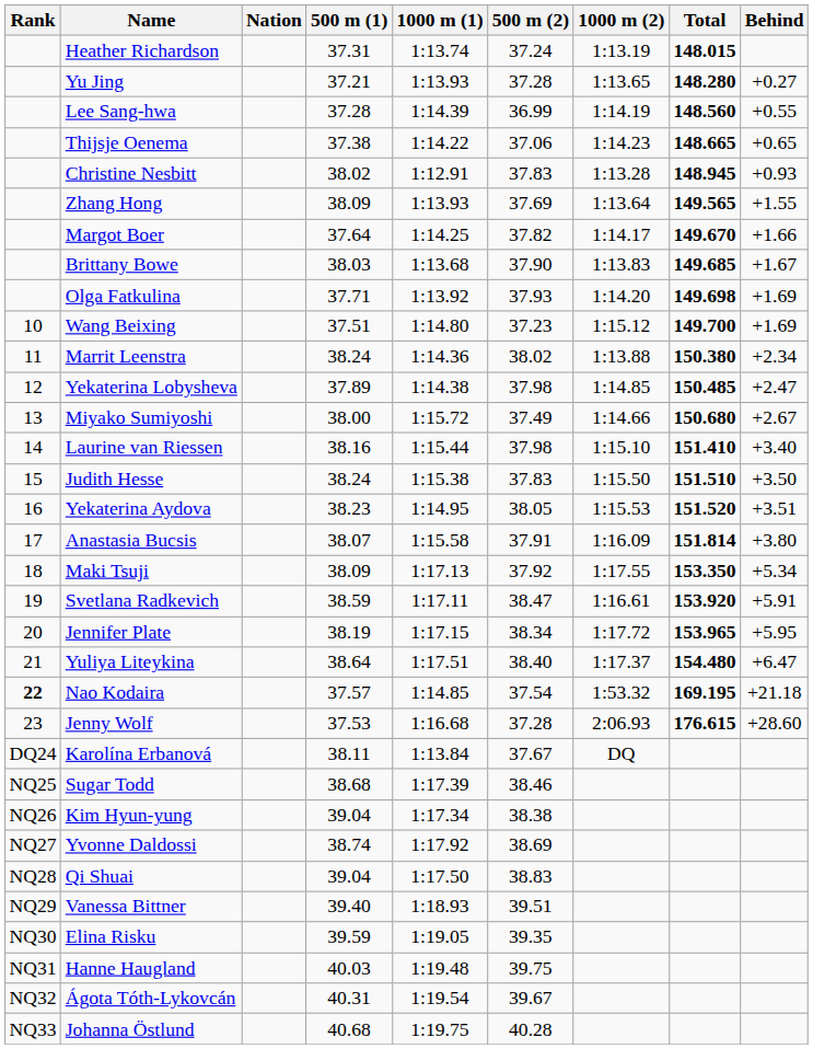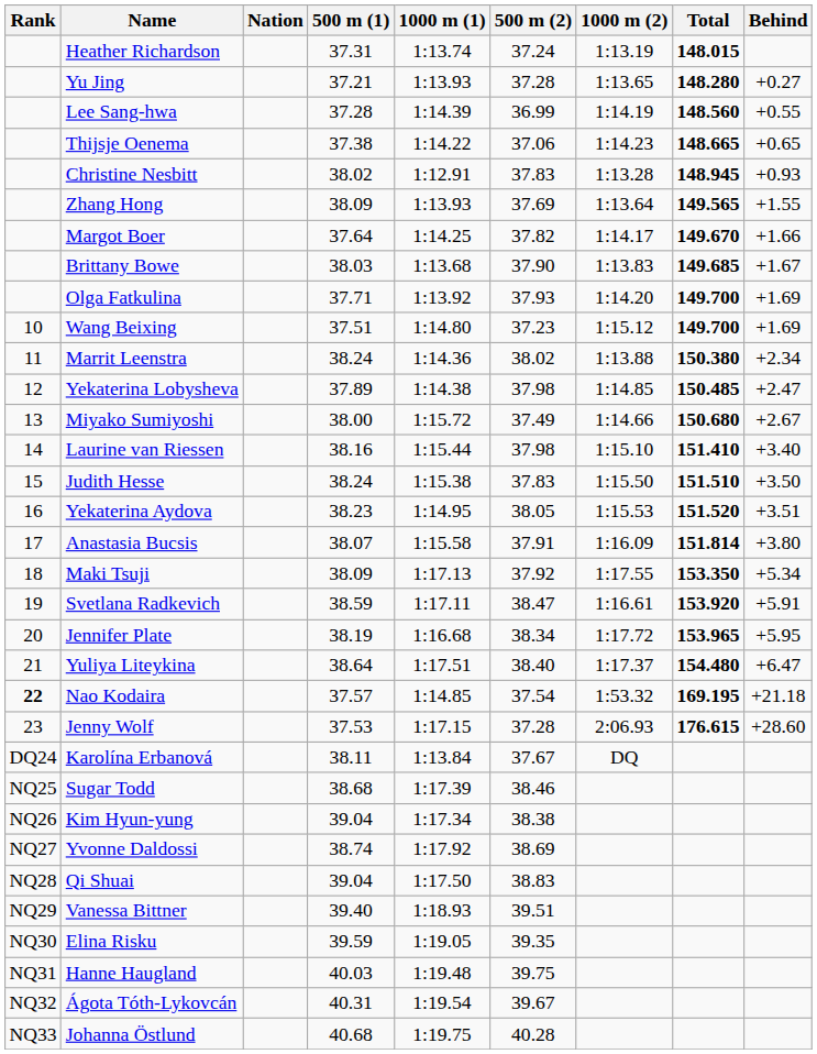 <table class="wikitable sortable" style="text-align:center">
 <tr>
 <th>Rank</th>
 <th>Name</th>
 <th>Nation</th>
 <th>500 m (1)</th>
 <th>1000 m (1)</th>
 <th>500 m (2)</th>
 <th>1000 m (2)</th>
 <th>Total</th>
 <th>Behind</th>
 </tr>
 <tr>
 <td></td>
 <td align=left><a href='#'>Heather Richardson</a></td>
 <td align=left></td>
 <td>37.31</td>
 <td>1:13.74</td>
 <td>37.24</td>
 <td>1:13.19</td>
 <td><strong>148.015</strong></td>
 <td></td>
 </tr>
 <tr>
 <td></td>
 <td align=left><a href='#'>Yu Jing</a></td>
 <td align=left></td>
 <td>37.21</td>
 <td>1:13.93</td>
 <td>37.28</td>
 <td>1:13.65</td>
 <td><strong>148.280</strong></td>
 <td>+0.27</td>
 </tr>
 <tr>
 <td></td>
 <td align=left><a href='#'>Lee Sang-hwa</a></td>
 <td align=left></td>
 <td>37.28</td>
 <td>1:14.39</td>
 <td>36.99</td>
 <td>1:14.19</td>
 <td><strong>148.560</strong></td>
 <td>+0.55</td>
 </tr>
 <tr>
 <td></td>
 <td align=left><a href='#'>Thijsje Oenema</a></td>
 <td align=left></td>
 <td>37.38</td>
 <td>1:14.22</td>
 <td>37.06</td>
 <td>1:14.23</td>
 <td><strong>148.665</strong></td>
 <td>+0.65</td>
 </tr>
 <tr>
 <td></td>
 <td align=left><a href='#'>Christine Nesbitt</a></td>
 <td align=left></td>
 <td>38.02</td>
 <td>1:12.91</td>
 <td>37.83</td>
 <td>1:13.28</td>
 <td><strong>148.945</strong></td>
 <td>+0.93</td>
 </tr>
 <tr>
 <td></td>
 <td align=left><a href='#'>Zhang Hong</a></td>
 <td align=left></td>
 <td>38.09</td>
 <td>1:13.93</td>
 <td>37.69</td>
 <td>1:13.64</td>
 <td><strong>149.565</strong></td>
 <td>+1.55</td>
 </tr>
 <tr>
 <td></td>
 <td align=left><a href='#'>Margot Boer</a></td>
 <td align=left></td>
 <td>37.64</td>
 <td>1:14.25</td>
 <td>37.82</td>
 <td>1:14.17</td>
 <td><strong>149.670</strong></td>
 <td>+1.66</td>
 </tr>
 <tr>
 <td></td>
 <td align=left><a href='#'>Brittany Bowe</a></td>
 <td align=left></td>
 <td>38.03</td>
 <td>1:13.68</td>
 <td>37.90</td>
 <td>1:13.83</td>
 <td><strong>149.685</strong></td>
 <td>+1.67</td>
 </tr>
 <tr>
 <td></td>
 <td align=left><a href='#'>Olga Fatkulina</a></td>
 <td align=left></td>
 <td>37.71</td>
 <td>1:13.92</td>
 <td>37.93</td>
 <td>1:14.20</td>
-<td><strong>149.698</strong></td>
+<td><strong>149.700</strong></td>
 <td>+1.69</td>
 </tr>
 <tr>
 <td>10</td>
 <td align=left><a href='#'>Wang Beixing</a></td>
 <td align=left></td>
 <td>37.51</td>
 <td>1:14.80</td>
 <td>37.23</td>
 <td>1:15.12</td>
 <td><strong>149.700</strong></td>
 <td>+1.69</td>
 </tr>
 <tr>
 <td>11</td>
 <td align=left><a href='#'>Marrit Leenstra</a></td>
 <td align=left></td>
 <td>38.24</td>
 <td>1:14.36</td>
 <td>38.02</td>
 <td>1:13.88</td>
 <td><strong>150.380</strong></td>
 <td>+2.34</td>
 </tr>
 <tr>
 <td>12</td>
 <td align=left><a href='#'>Yekaterina Lobysheva</a></td>
 <td align=left></td>
 <td>37.89</td>
 <td>1:14.38</td>
 <td>37.98</td>
 <td>1:14.85</td>
 <td><strong>150.485</strong></td>
 <td>+2.47</td>
 </tr>
 <tr>
 <td>13</td>
 <td align=left><a href='#'>Miyako Sumiyoshi</a></td>
 <td align=left></td>
 <td>38.00</td>
 <td>1:15.72</td>
 <td>37.49</td>
 <td>1:14.66</td>
 <td><strong>150.680</strong></td>
 <td>+2.67</td>
 </tr>
 <tr>
 <td>14</td>
 <td align=left><a href='#'>Laurine van Riessen</a></td>
 <td align=left></td>
 <td>38.16</td>
 <td>1:15.44</td>
 <td>37.98</td>
 <td>1:15.10</td>
 <td><strong>151.410</strong></td>
 <td>+3.40</td>
 </tr>
 <tr>
 <td>15</td>
 <td align=left><a href='#'>Judith Hesse</a></td>
 <td align=left></td>
 <td>38.24</td>
 <td>1:15.38</td>
 <td>37.83</td>
 <td>1:15.50</td>
 <td><strong>151.510</strong></td>
 <td>+3.50</td>
 </tr>
 <tr>
 <td>16</td>
 <td align=left><a href='#'>Yekaterina Aydova</a></td>
 <td align=left></td>
 <td>38.23</td>
 <td>1:14.95</td>
 <td>38.05</td>
 <td>1:15.53</td>
 <td><strong>151.520</strong></td>
 <td>+3.51</td>
 </tr>
 <tr>
 <td>17</td>
 <td align=left><a href='#'>Anastasia Bucsis</a></td>
 <td align=left></td>
 <td>38.07</td>
 <td>1:15.58</td>
 <td>37.91</td>
 <td>1:16.09</td>
 <td><strong>151.814</strong></td>
 <td>+3.80</td>
 </tr>
 <tr>
 <td>18</td>
 <td align=left><a href='#'>Maki Tsuji</a></td>
 <td align=left></td>
 <td>38.09</td>
 <td>1:17.13</td>
 <td>37.92</td>
 <td>1:17.55</td>
 <td><strong>153.350</strong></td>
 <td>+5.34</td>
 </tr>
 <tr>
 <td>19</td>
 <td align=left><a href='#'>Svetlana Radkevich</a></td>
 <td align=left></td>
 <td>38.59</td>
 <td>1:17.11</td>
 <td>38.47</td>
 <td>1:16.61</td>
 <td><strong>153.920</strong></td>
 <td>+5.91</td>
 </tr>
 <tr>
 <td>20</td>
 <td align=left><a href='#'>Jennifer Plate</a></td>
 <td align=left></td>
 <td>38.19</td>
-<td>1:17.15</td>
+<td>1:16.68</td>
 <td>38.34</td>
 <td>1:17.72</td>
 <td><strong>153.965</strong></td>
 <td>+5.95</td>
 </tr>
 <tr>
 <td>21</td>
 <td align=left><a href='#'>Yuliya Liteykina</a></td>
 <td align=left></td>
 <td>38.64</td>
 <td>1:17.51</td>
 <td>38.40</td>
 <td>1:17.37</td>
 <td><strong>154.480</strong></td>
 <td>+6.47</td>
 </tr>
 <tr>
 <td><strong>22</strong></td>
 <td align=left><a href='#'>Nao Kodaira</a></td>
 <td align=left></td>
 <td>37.57</td>
 <td>1:14.85</td>
 <td>37.54</td>
 <td>1:53.32</td>
 <td><strong>169.195</strong></td>
 <td>+21.18</td>
 </tr>
 <tr>
 <td>23</td>
 <td align=left><a href='#'>Jenny Wolf</a></td>
 <td align=left></td>
 <td>37.53</td>
-<td>1:16.68</td>
+<td>1:17.15</td>
 <td>37.28</td>
 <td>2:06.93</td>
 <td><strong>176.615</strong></td>
 <td>+28.60</td>
 </tr>
 <tr>
 <td>DQ24</td>
 <td align=left><a href='#'>Karolína Erbanová</a></td>
 <td align=left></td>
 <td>38.11</td>
 <td>1:13.84</td>
 <td>37.67</td>
 <td>DQ</td>
 <td></td>
 <td></td>
 </tr>
 <tr>
 <td>NQ25</td>
 <td align=left><a href='#'>Sugar Todd</a></td>
 <td align=left></td>
 <td>38.68</td>
 <td>1:17.39</td>
 <td>38.46</td>
 <td></td>
 <td></td>
 <td></td>
 </tr>
 <tr>
 <td>NQ26</td>
 <td align=left><a href='#'>Kim Hyun-yung</a></td>
 <td align=left></td>
 <td>39.04</td>
 <td>1:17.34</td>
 <td>38.38</td>
 <td></td>
 <td></td>
 <td></td>
 </tr>
 <tr>
 <td>NQ27</td>
 <td align=left><a href='#'>Yvonne Daldossi</a></td>
 <td align=left></td>
 <td>38.74</td>
 <td>1:17.92</td>
 <td>38.69</td>
 <td></td>
 <td></td>
 <td></td>
 </tr>
 <tr>
 <td>NQ28</td>
 <td align=left><a href='#'>Qi Shuai</a></td>
 <td align=left></td>
 <td>39.04</td>
 <td>1:17.50</td>
 <td>38.83</td>
 <td></td>
 <td></td>
 <td></td>
 </tr>
 <tr>
 <td>NQ29</td>
 <td align=left><a href='#'>Vanessa Bittner</a></td>
 <td align=left></td>
 <td>39.40</td>
 <td>1:18.93</td>
 <td>39.51</td>
 <td></td>
 <td></td>
 <td></td>
 </tr>
 <tr>
 <td>NQ30</td>
 <td align=left><a href='#'>Elina Risku</a></td>
 <td align=left></td>
 <td>39.59</td>
 <td>1:19.05</td>
 <td>39.35</td>
 <td></td>
 <td></td>
 <td></td>
 </tr>
 <tr>
 <td>NQ31</td>
 <td align=left><a href='#'>Hanne Haugland</a></td>
 <td align=left></td>
 <td>40.03</td>
 <td>1:19.48</td>
 <td>39.75</td>
 <td></td>
 <td></td>
 <td></td>
 </tr>
 <tr>
 <td>NQ32</td>
 <td align=left><a href='#'>Ágota Tóth-Lykovcán</a></td>
 <td align=left></td>
 <td>40.31</td>
 <td>1:19.54</td>
 <td>39.67</td>
 <td></td>
 <td></td>
 <td></td>
 </tr>
 <tr>
 <td>NQ33</td>
 <td align=left><a href='#'>Johanna Östlund</a></td>
 <td align=left></td>
 <td>40.68</td>
 <td>1:19.75</td>
 <td>40.28</td>
 <td></td>
 <td></td>
 <td></td>
 </tr>
 </table>
